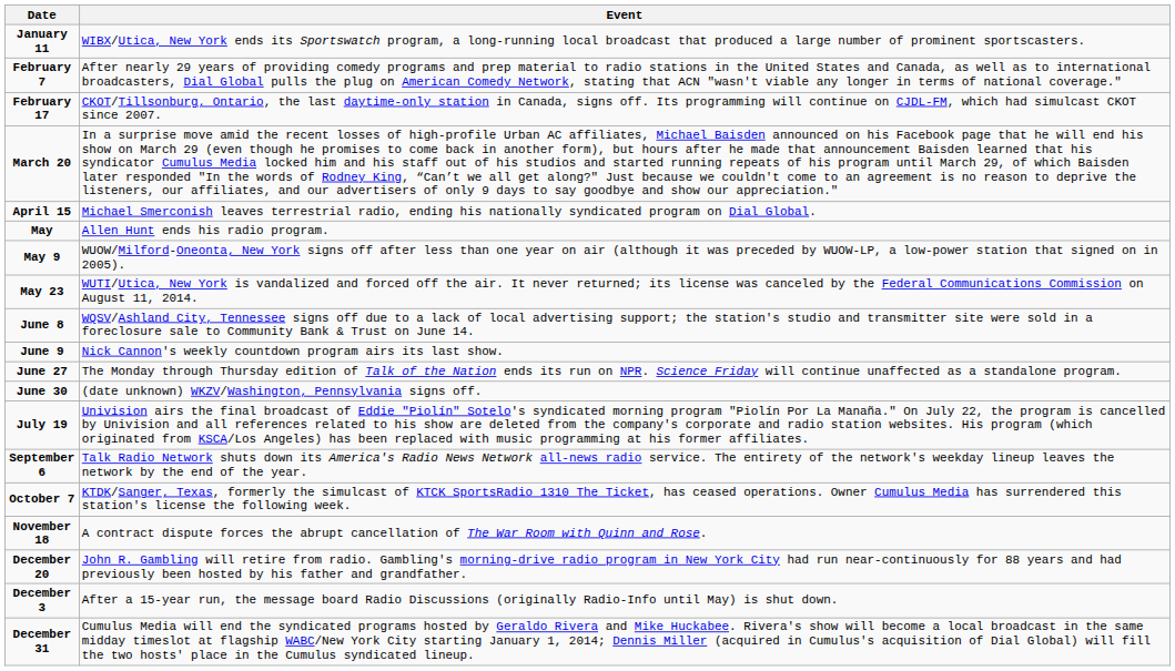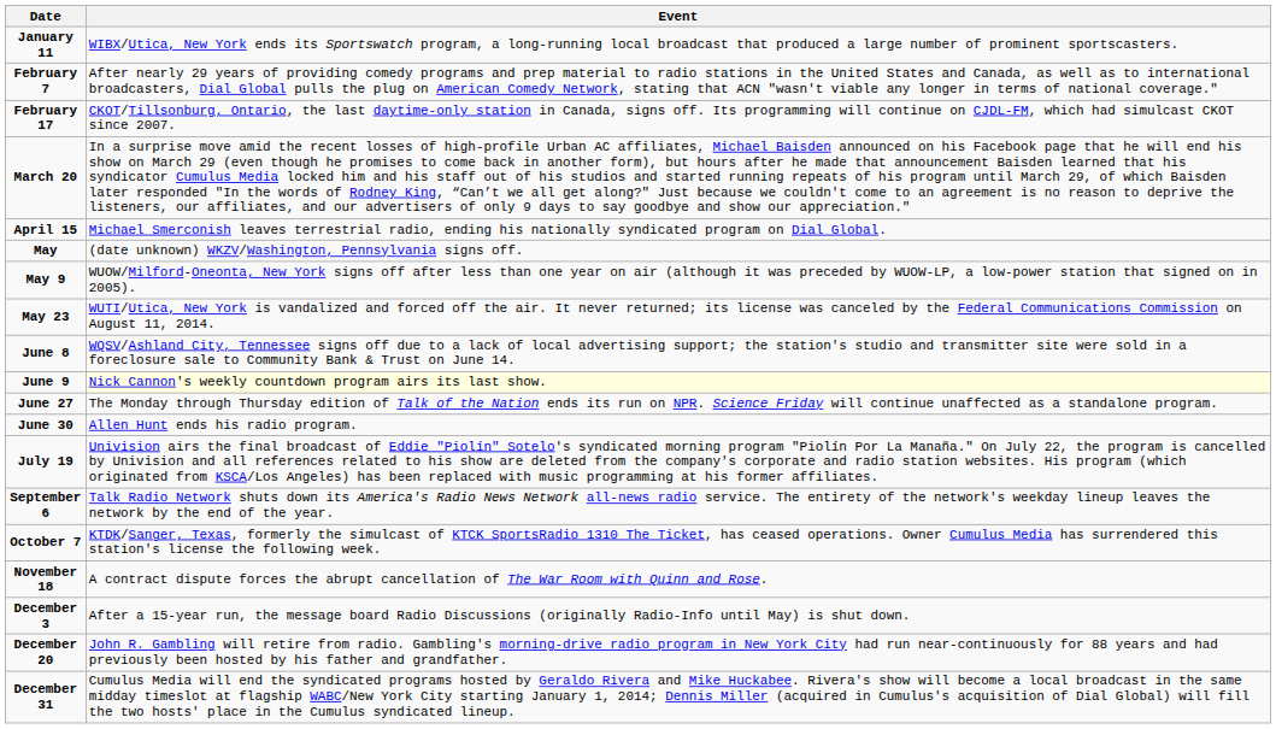 <table class="wikitable">
 <tr>
 <th>Date</th>
 <th>Event</th>
 </tr>
 <tr>
 <td style="text-align:center;"><strong>January 11</strong></td>
 <td><a href='#'>WIBX</a>/<a href='#'>Utica, New York</a> ends its <em>Sportswatch</em> program, a long-running local broadcast that produced a large number of prominent sportscasters.</td>
 </tr>
 <tr>
 <td style="text-align:center;"><strong>February 7</strong></td>
 <td>After nearly 29 years of providing comedy programs and prep material to radio stations in the United States and Canada, as well as to international broadcasters, <a href='#'>Dial Global</a> pulls the plug on <a href='#'>American Comedy Network</a>, stating that ACN "wasn't viable any longer in terms of national coverage."</td>
 </tr>
 <tr>
 <td style="text-align:center;"><strong>February 17</strong></td>
 <td><a href='#'>CKOT</a>/<a href='#'>Tillsonburg, Ontario</a>, the last <a href='#'>daytime-only station</a> in Canada, signs off. Its programming will continue on <a href='#'>CJDL-FM</a>, which had simulcast CKOT since 2007.</td>
 </tr>
 <tr>
 <td style="text-align:center;"><strong>March 20</strong></td>
 <td>In a surprise move amid the recent losses of high-profile Urban AC affiliates, <a href='#'>Michael Baisden</a> announced on his Facebook page that he will end his show on March 29 (even though he promises to come back in another form), but hours after he made that announcement Baisden learned that his syndicator <a href='#'>Cumulus Media</a> locked him and his staff out of his studios and started running repeats of his program until March 29, of which Baisden later responded "In the words of <a href='#'>Rodney King</a>, “Can’t we all get along?" Just because we couldn't come to an agreement is no reason to deprive the listeners, our affiliates, and our advertisers of only 9 days to say goodbye and show our appreciation."</td>
 </tr>
 <tr>
 <td style="text-align:center;"><strong>April 15</strong></td>
 <td><a href='#'>Michael Smerconish</a> leaves terrestrial radio, ending his nationally syndicated program on <a href='#'>Dial Global</a>.</td>
 </tr>
 <tr>
 <td style="text-align:center;"><strong>May</strong></td>
-<td><a href='#'>Allen Hunt</a> ends his radio program.</td>
+<td>(date unknown) <a href='#'>WKZV</a>/<a href='#'>Washington, Pennsylvania</a> signs off.</td>
 </tr>
 <tr>
 <td style="text-align:center;"><strong>May 9</strong></td>
 <td>WUOW/<a href='#'>Milford</a>-<a href='#'>Oneonta, New York</a> signs off after less than one year on air (although it was preceded by WUOW-LP, a low-power station that signed on in 2005).</td>
 </tr>
 <tr>
 <td style="text-align:center;"><strong>May 23</strong></td>
 <td><a href='#'>WUTI</a>/<a href='#'>Utica, New York</a> is vandalized and forced off the air. It never returned; its license was canceled by the <a href='#'>Federal Communications Commission</a> on August 11, 2014.</td>
 </tr>
 <tr>
 <td style="text-align:center;"><strong>June 8</strong></td>
 <td><a href='#'>WQSV</a>/<a href='#'>Ashland City, Tennessee</a> signs off due to a lack of local advertising support; the station's studio and transmitter site were sold in a foreclosure sale to Community Bank & Trust on June 14.</td>
 </tr>
 <tr>
 <td style="text-align:center;"><strong>June 9</strong></td>
-<td><a href='#'>Nick Cannon</a>'s weekly countdown program airs its last show.</td>
+<td style="background: lightyellow;"><a href='#'>Nick Cannon</a>'s weekly countdown program airs its last show.</td>
 </tr>
 <tr>
 <td style="text-align:center;"><strong>June 27</strong></td>
 <td>The Monday through Thursday edition of <em><a href='#'>Talk of the Nation</a></em> ends its run on <a href='#'>NPR</a>. <em><a href='#'>Science Friday</a></em> will continue unaffected as a standalone program.</td>
 </tr>
 <tr>
 <td style="text-align:center;"><strong>June 30</strong></td>
-<td>(date unknown) <a href='#'>WKZV</a>/<a href='#'>Washington, Pennsylvania</a> signs off.</td>
+<td><a href='#'>Allen Hunt</a> ends his radio program.</td>
 </tr>
 <tr>
 <td style="text-align:center;"><strong>July 19</strong></td>
 <td><a href='#'>Univision</a> airs the final broadcast of <a href='#'>Eddie "Piolín" Sotelo</a>'s syndicated morning program "Piolín Por La Manaña." On July 22, the program is cancelled by Univision and all references related to his show are deleted from the company's corporate and radio station websites. His program (which originated from <a href='#'>KSCA</a>/Los Angeles) has been replaced with music programming at his former affiliates.</td>
 </tr>
 <tr>
 <td style="text-align:center;"><strong>September 6</strong></td>
 <td><a href='#'>Talk Radio Network</a> shuts down its <em>America's Radio News Network</em> <a href='#'>all-news radio</a> service. The entirety of the network's weekday lineup leaves the network by the end of the year.</td>
 </tr>
 <tr>
 <td style="text-align:center;"><strong>October 7</strong></td>
 <td><a href='#'>KTDK</a>/<a href='#'>Sanger, Texas</a>, formerly the simulcast of <a href='#'>KTCK SportsRadio 1310 The Ticket</a>, has ceased operations. Owner <a href='#'>Cumulus Media</a> has surrendered this station's license the following week.</td>
 </tr>
 <tr>
 <td style="text-align:center;"><strong>November 18</strong></td>
 <td>A contract dispute forces the abrupt cancellation of <em><a href='#'>The War Room with Quinn and Rose</a></em>.</td>
 </tr>
 <tr>
+<td style="text-align:center;"><strong>December 3</strong></td>
+<td>After a 15-year run, the message board Radio Discussions (originally Radio-Info until May) is shut down.</td>
+</tr>
+<tr>
 <td style="text-align:center;"><strong>December 20</strong></td>
 <td><a href='#'>John R. Gambling</a> will retire from radio. Gambling's <a href='#'>morning-drive radio program in New York City</a> had run near-continuously for 88 years and had previously been hosted by his father and grandfather.</td>
-</tr>
-<tr>
-<td style="text-align:center;"><strong>December 3</strong></td>
-<td>After a 15-year run, the message board Radio Discussions (originally Radio-Info until May) is shut down.</td>
 </tr>
 <tr>
 <td style="text-align:center;"><strong>December 31</strong></td>
 <td>Cumulus Media will end the syndicated programs hosted by <a href='#'>Geraldo Rivera</a> and <a href='#'>Mike Huckabee</a>. Rivera's show will become a local broadcast in the same midday timeslot at flagship <a href='#'>WABC</a>/New York City starting January 1, 2014; <a href='#'>Dennis Miller</a> (acquired in Cumulus's acquisition of Dial Global) will fill the two hosts' place in the Cumulus syndicated lineup.</td>
 </tr>
 </table>
